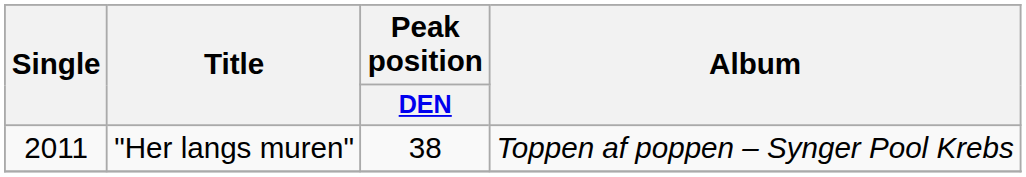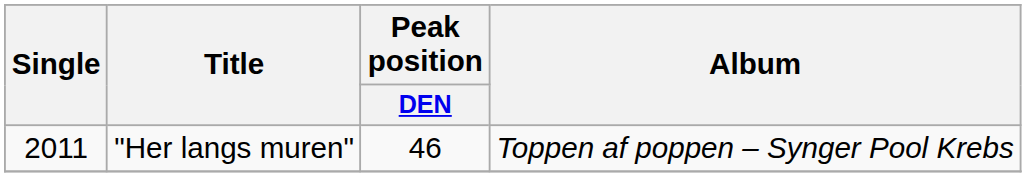 <table class="wikitable">
 <tr>
 <th width="33" rowspan="2" style="text-align:center;">Single</th>
 <th rowspan="2">Title</th>
 <th colspan="1">Peak <br>position</th>
 <th rowspan="2">Album</th>
 </tr>
 <tr>
 <th scope="col" style="width:3em;font-size:85%;"><a href='#'>DEN</a><br></th>
 </tr>
 <tr>
 <td align="center">2011</td>
 <td>"Her langs muren"</td>
-<td align="center">38</td>
+<td align="center">46</td>
 <td align="center"><em>Toppen af poppen – Synger Pool Krebs</em></td>
 </tr>
 <tr>
 </tr>
 </table>
